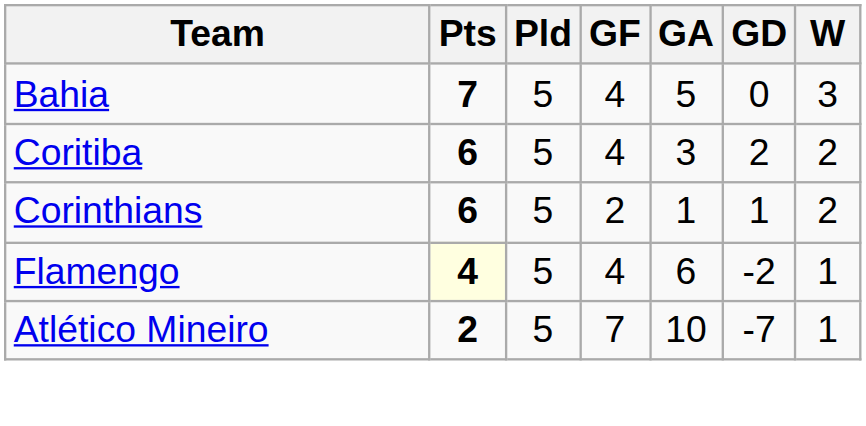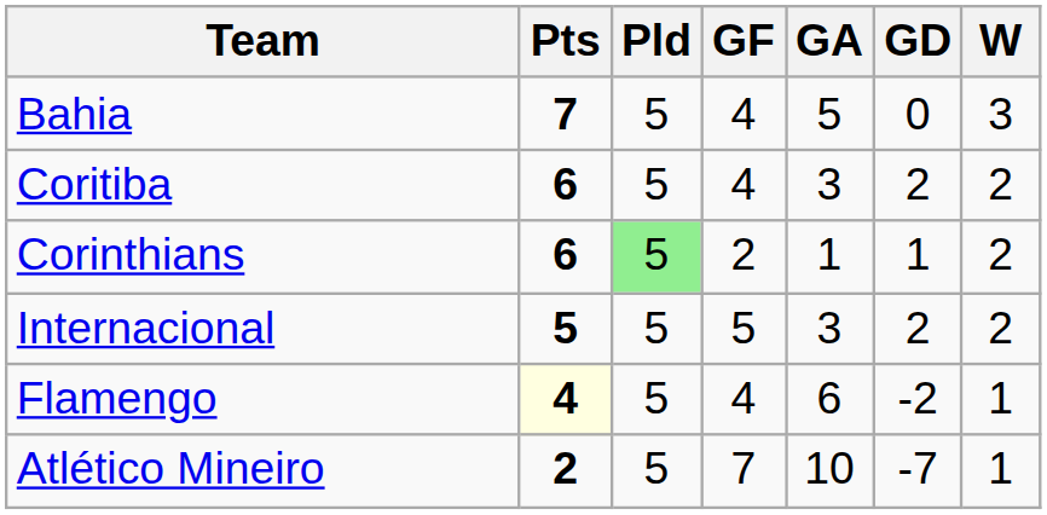 <table class="wikitable" style="text-align: center;">
 <tr>
 <th width="175">Team</th>
 <th width="20">Pts</th>
 <th width="20">Pld</th>
 <th width="20">GF</th>
 <th width="20">GA</th>
 <th width="20">GD</th>
 <th width="20">W</th>
 </tr>
 <tr>
 <td style="text-align:left;"><a href='#'>Bahia</a></td>
 <td><strong>7</strong></td>
 <td>5</td>
 <td>4</td>
 <td>5</td>
 <td>0</td>
 <td>3</td>
 </tr>
 <tr>
 <td style="text-align:left;"><a href='#'>Coritiba</a></td>
 <td><strong>6</strong></td>
 <td>5</td>
 <td>4</td>
 <td>3</td>
 <td>2</td>
 <td>2</td>
 </tr>
 <tr>
 <td style="text-align:left;"><a href='#'>Corinthians</a></td>
 <td><strong>6</strong></td>
-<td>5</td>
+<td style="background: lightgreen;">5</td>
 <td>2</td>
 <td>1</td>
 <td>1</td>
+<td>2</td>
+</tr>
+<tr>
+<td style="text-align:left;"><a href='#'>Internacional</a></td>
+<td><strong>5</strong></td>
+<td>5</td>
+<td>5</td>
+<td>3</td>
+<td>2</td>
 <td>2</td>
 </tr>
 <tr>
 <td style="text-align:left;"><a href='#'>Flamengo</a></td>
 <td style="background: lightyellow;"><strong>4</strong></td>
 <td>5</td>
 <td>4</td>
 <td>6</td>
 <td>-2</td>
 <td>1</td>
 </tr>
 <tr>
 <td style="text-align:left;"><a href='#'>Atlético Mineiro</a></td>
 <td><strong>2</strong></td>
 <td>5</td>
 <td>7</td>
 <td>10</td>
 <td>-7</td>
 <td>1</td>
 </tr>
 </table>
